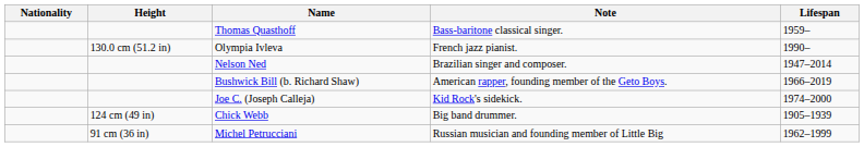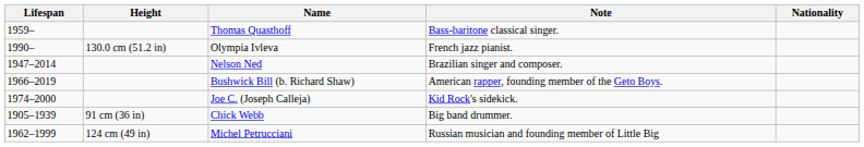 <table class="wikitable sortable" style="width:100%;">
 <tr>
-<th>Nationality</th>
+<th>Lifespan</th>
 <th>Height</th>
 <th>Name</th>
 <th>Note</th>
-<th>Lifespan</th>
+<th>Nationality</th>
 </tr>
 <tr>
-<td></td>
+<td>1959–</td>
 <td></td>
 <td><a href='#'>Thomas Quasthoff</a></td>
 <td><a href='#'>Bass-baritone</a> classical singer.</td>
-<td>1959–</td>
+<td></td>
 </tr>
 <tr>
-<td></td>
+<td>1990–</td>
 <td>130.0 cm (51.2 in)</td>
 <td>Olympia Ivleva</td>
 <td>French jazz pianist.</td>
-<td>1990–</td>
+<td></td>
 </tr>
 <tr>
-<td></td>
+<td>1947–2014</td>
 <td></td>
 <td><a href='#'>Nelson Ned</a></td>
 <td>Brazilian singer and composer.</td>
-<td>1947–2014</td>
+<td></td>
 </tr>
 <tr>
-<td></td>
+<td>1966–2019</td>
 <td></td>
 <td><a href='#'>Bushwick Bill</a> (b. Richard Shaw)</td>
 <td>American <a href='#'>rapper</a>, founding member of the <a href='#'>Geto Boys</a>.</td>
-<td>1966–2019</td>
+<td></td>
 </tr>
 <tr>
-<td></td>
+<td>1974–2000</td>
 <td></td>
 <td><a href='#'>Joe C.</a> (Joseph Calleja)</td>
 <td><a href='#'>Kid Rock</a>'s sidekick.</td>
-<td>1974–2000</td>
+<td></td>
 </tr>
 <tr>
-<td></td>
-<td>124 cm (49 in)</td>
+<td>1905–1939</td>
+<td>91 cm (36 in)</td>
 <td><a href='#'>Chick Webb</a></td>
 <td>Big band drummer.</td>
-<td>1905–1939</td>
+<td></td>
 </tr>
 <tr>
-<td></td>
-<td>91 cm (36 in)</td>
+<td>1962–1999</td>
+<td>124 cm (49 in)</td>
 <td><a href='#'>Michel Petrucciani</a></td>
 <td>Russian musician and founding member of Little Big</td>
-<td>1962–1999</td>
+<td></td>
 </tr>
 </table>
